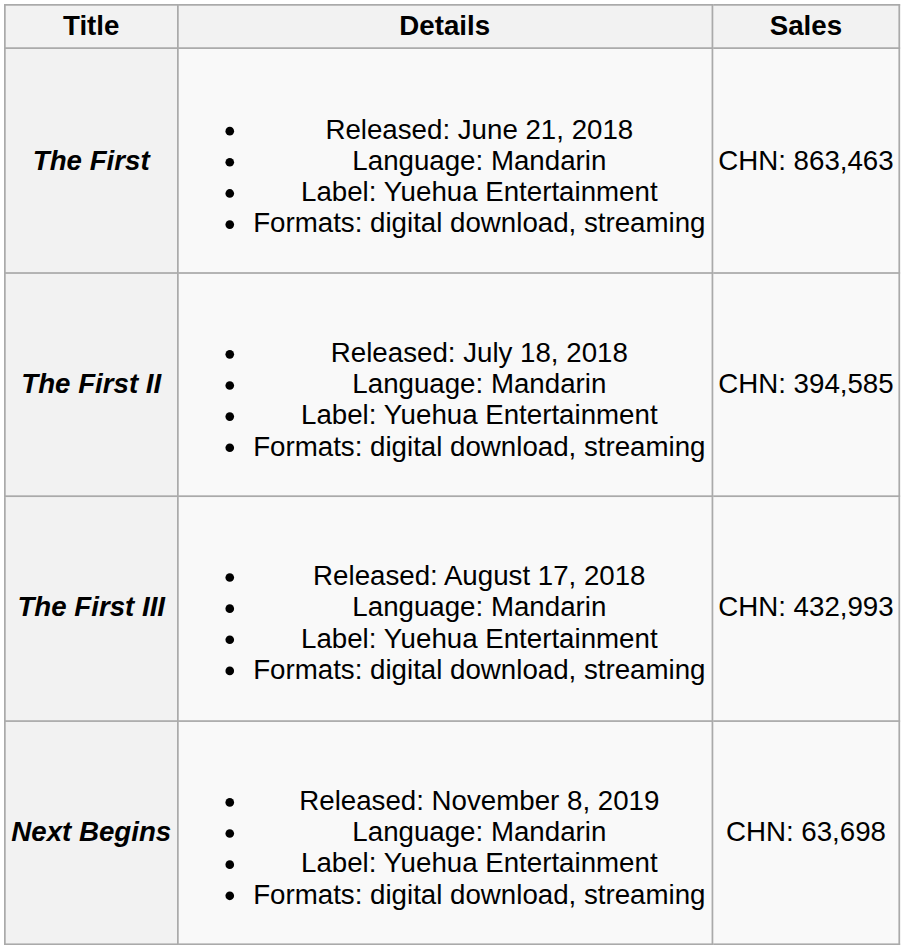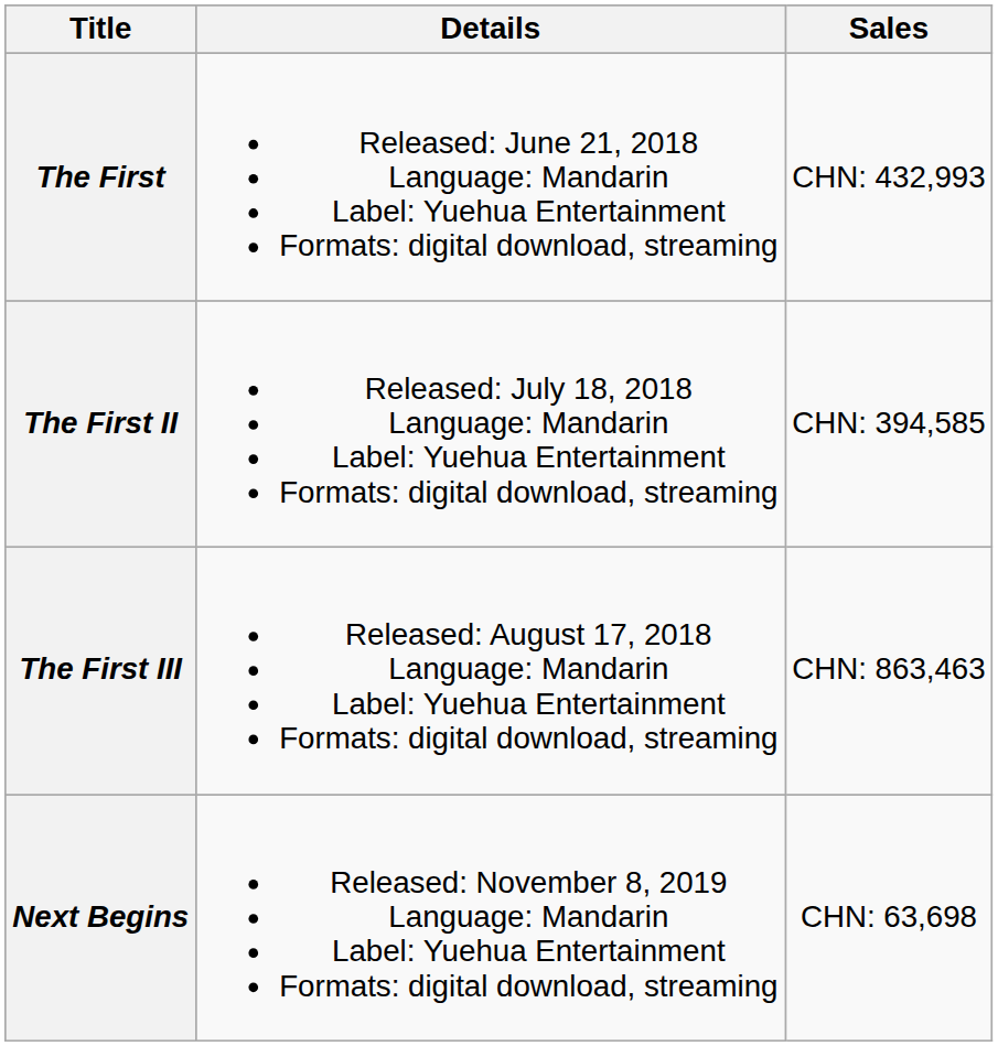 <table class="wikitable plainrowheaders" style="text-align:center;">
 <tr>
 <th scope="col">Title</th>
 <th scope="col">Details</th>
 <th scope="col">Sales</th>
 </tr>
 <tr>
 <th scope="row"><em>The First</em></th>
 <td><br><ul><li>Released: June 21, 2018</li><li>Language: Mandarin</li><li>Label: Yuehua Entertainment</li><li>Formats: digital download, streaming</li></ul></td>
-<td>CHN: 863,463</td>
+<td>CHN: 432,993</td>
 </tr>
 <tr>
 <th scope="row"><em>The First II</em></th>
 <td><br><ul><li>Released: July 18, 2018</li><li>Language: Mandarin</li><li>Label: Yuehua Entertainment</li><li>Formats: digital download, streaming</li></ul></td>
 <td>CHN: 394,585</td>
 </tr>
 <tr>
 <th scope="row"><em>The First III</em></th>
 <td><br><ul><li>Released: August 17, 2018</li><li>Language: Mandarin</li><li>Label: Yuehua Entertainment</li><li>Formats: digital download, streaming</li></ul></td>
-<td>CHN: 432,993</td>
+<td>CHN: 863,463</td>
 </tr>
 <tr>
 <th scope="row"><em>Next Begins</em></th>
 <td><br><ul><li>Released: November 8, 2019</li><li>Language: Mandarin</li><li>Label: Yuehua Entertainment</li><li>Formats: digital download, streaming</li></ul></td>
 <td>CHN: 63,698</td>
 </tr>
 </table>
